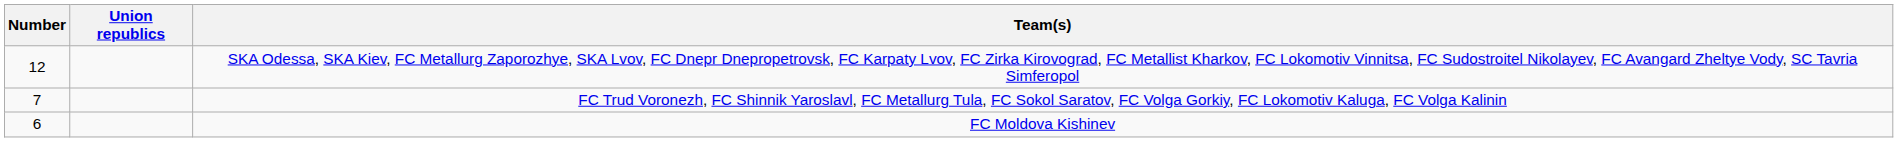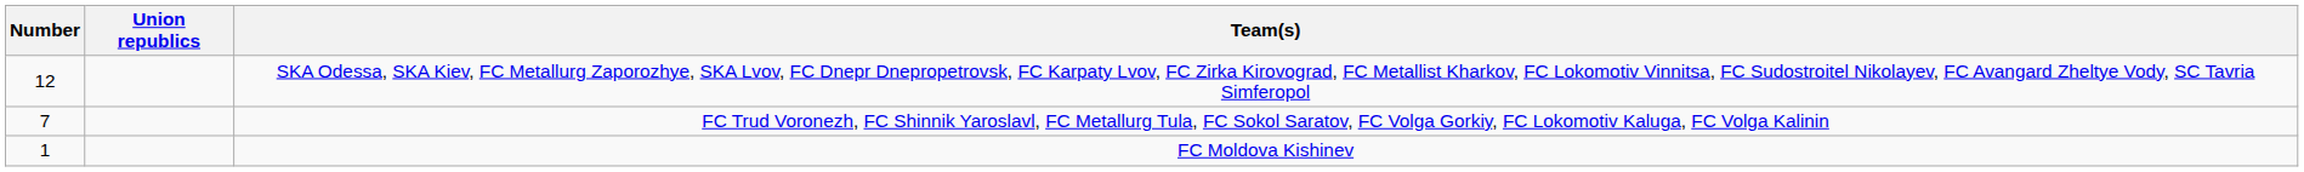 <table class="wikitable" style="text-align:center">
 <tr>
 <th>Number</th>
 <th><a href='#'>Union republics</a></th>
 <th>Team(s)</th>
 </tr>
 <tr>
 <td rowspan="1">12</td>
 <td align="left"></td>
 <td><a href='#'>SKA Odessa</a>, <a href='#'>SKA Kiev</a>, <a href='#'>FC Metallurg Zaporozhye</a>, <a href='#'>SKA Lvov</a>, <a href='#'>FC Dnepr Dnepropetrovsk</a>, <a href='#'>FC Karpaty Lvov</a>, <a href='#'>FC Zirka Kirovograd</a>, <a href='#'>FC Metallist Kharkov</a>, <a href='#'>FC Lokomotiv Vinnitsa</a>, <a href='#'>FC Sudostroitel Nikolayev</a>, <a href='#'>FC Avangard Zheltye Vody</a>, <a href='#'>SC Tavria Simferopol</a></td>
 </tr>
 <tr>
 <td rowspan="1">7</td>
 <td align="left"></td>
 <td><a href='#'>FC Trud Voronezh</a>, <a href='#'>FC Shinnik Yaroslavl</a>, <a href='#'>FC Metallurg Tula</a>, <a href='#'>FC Sokol Saratov</a>, <a href='#'>FC Volga Gorkiy</a>, <a href='#'>FC Lokomotiv Kaluga</a>, <a href='#'>FC Volga Kalinin</a></td>
 </tr>
 <tr>
-<td rowspan="1">6</td>
+<td rowspan="1">1</td>
 <td align="left"></td>
 <td><a href='#'>FC Moldova Kishinev</a></td>
 </tr>
 </table>
